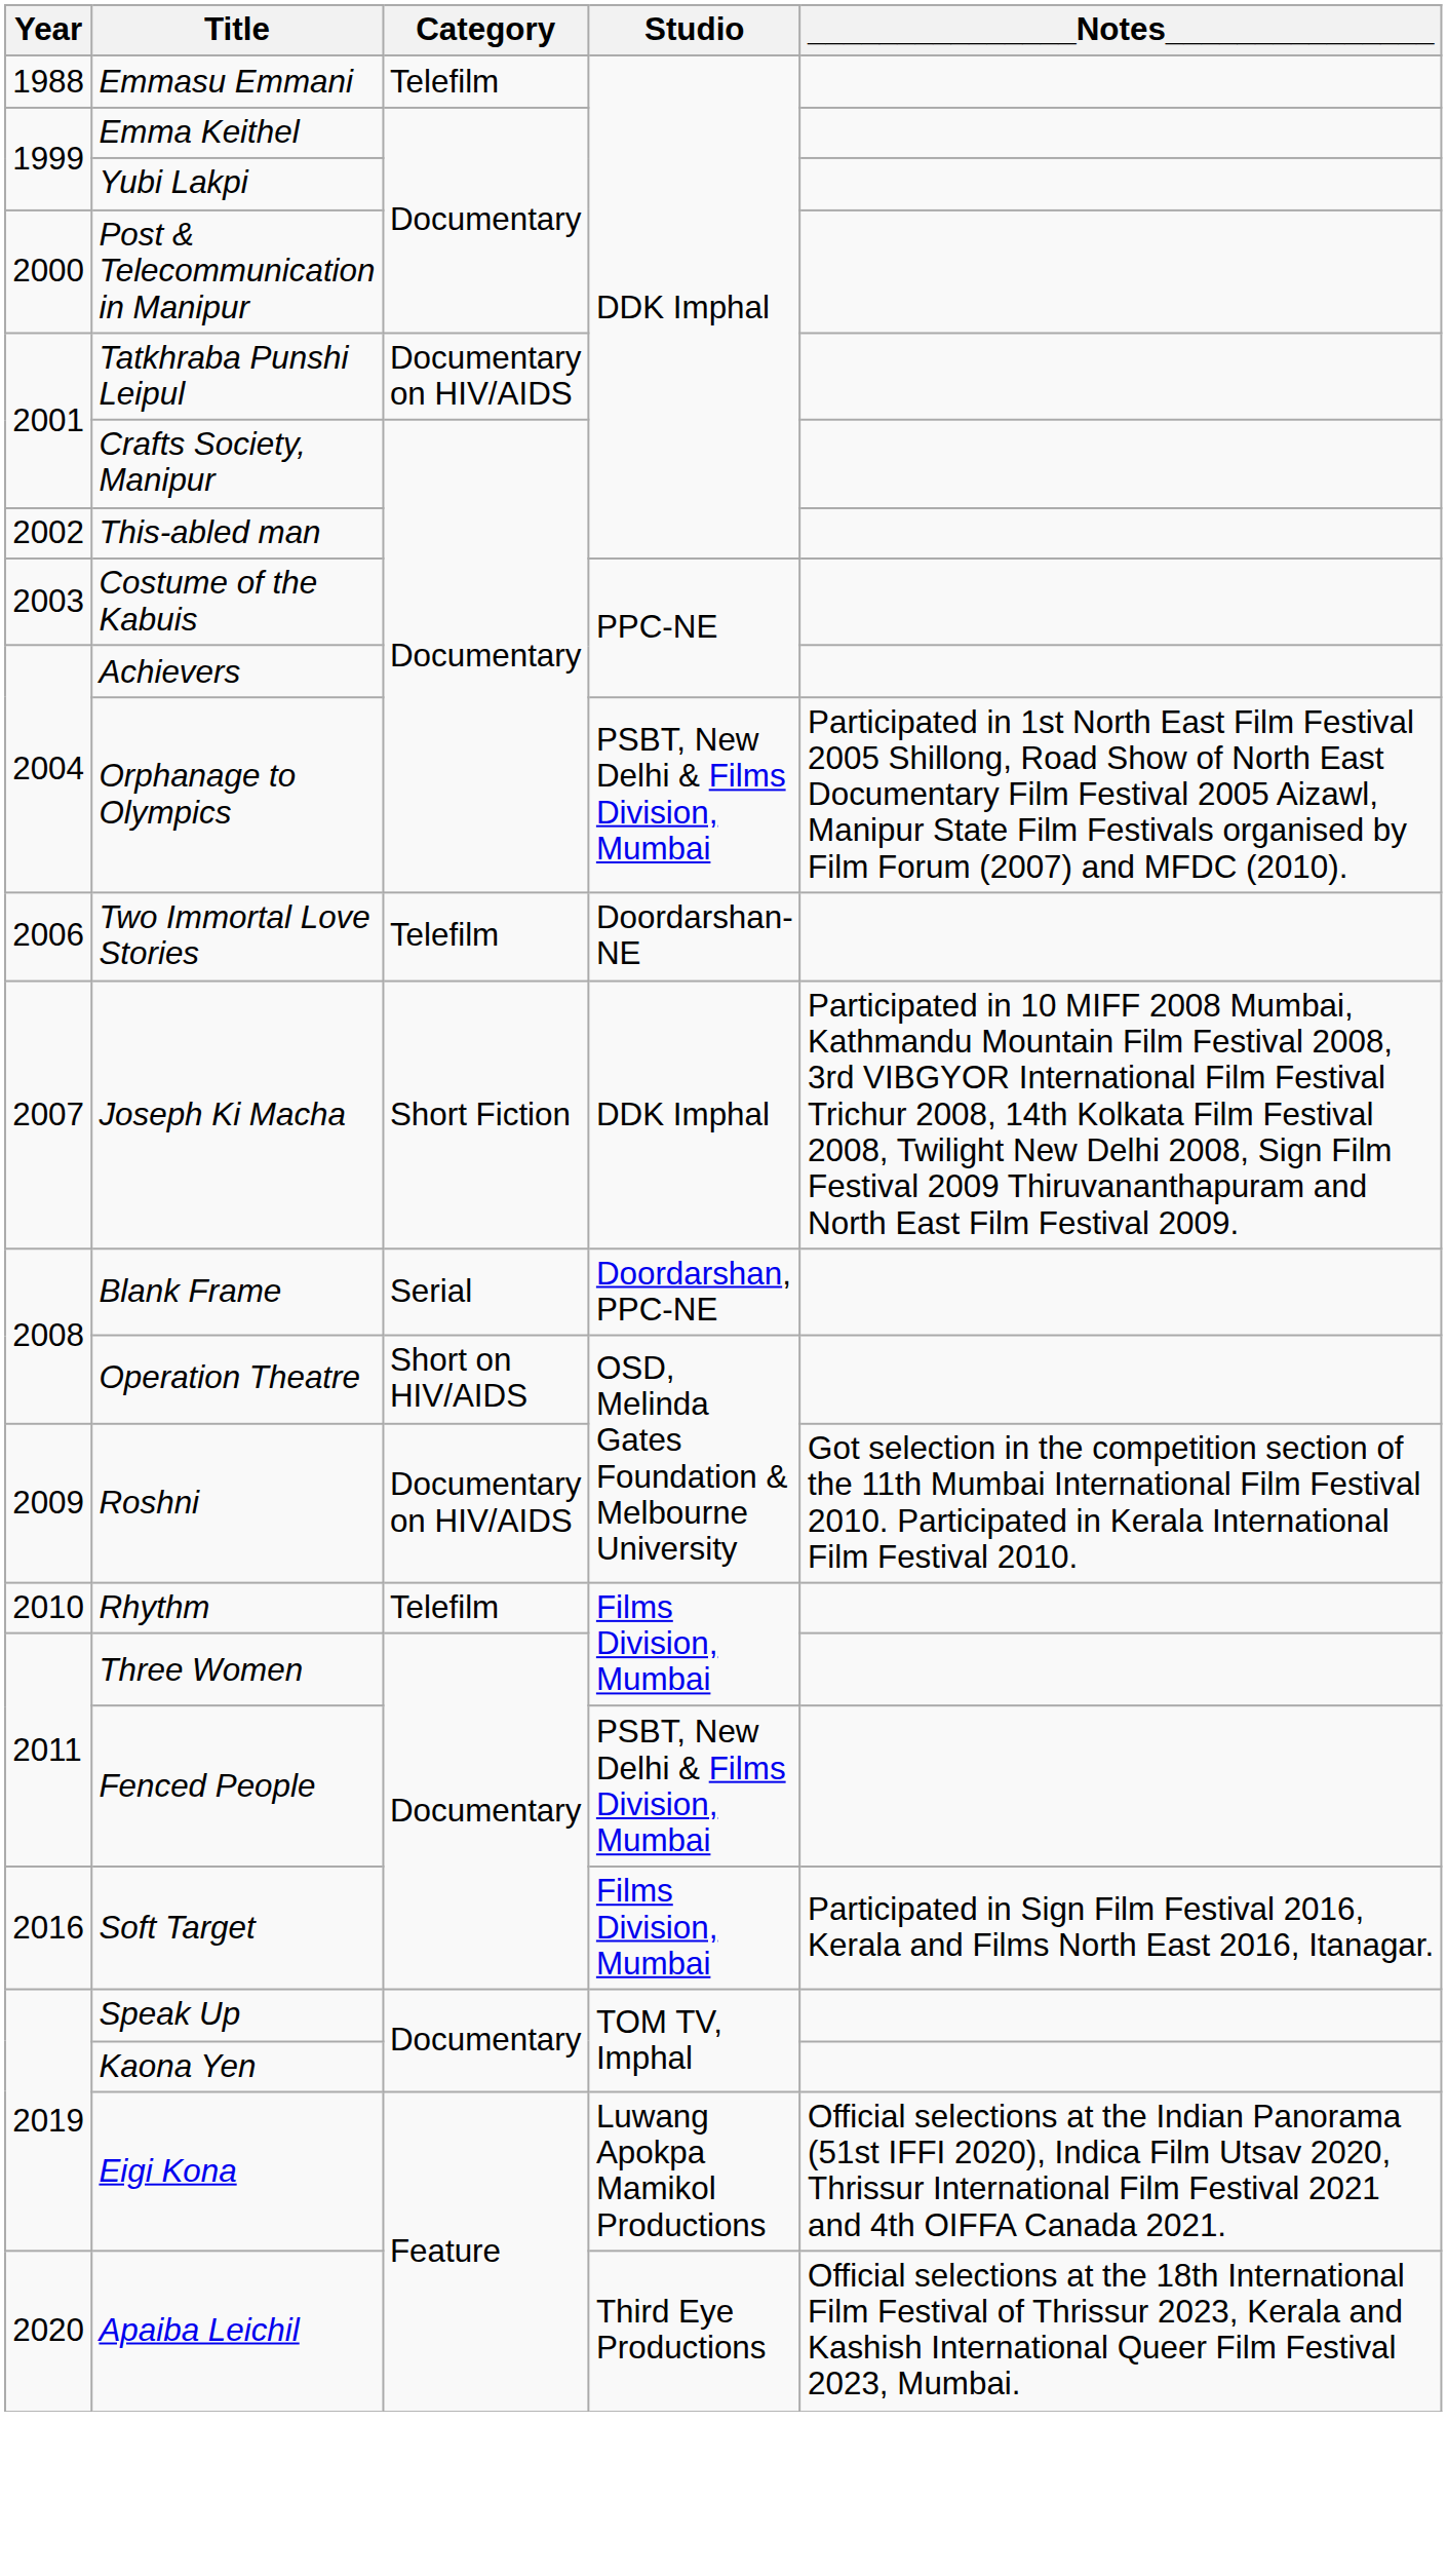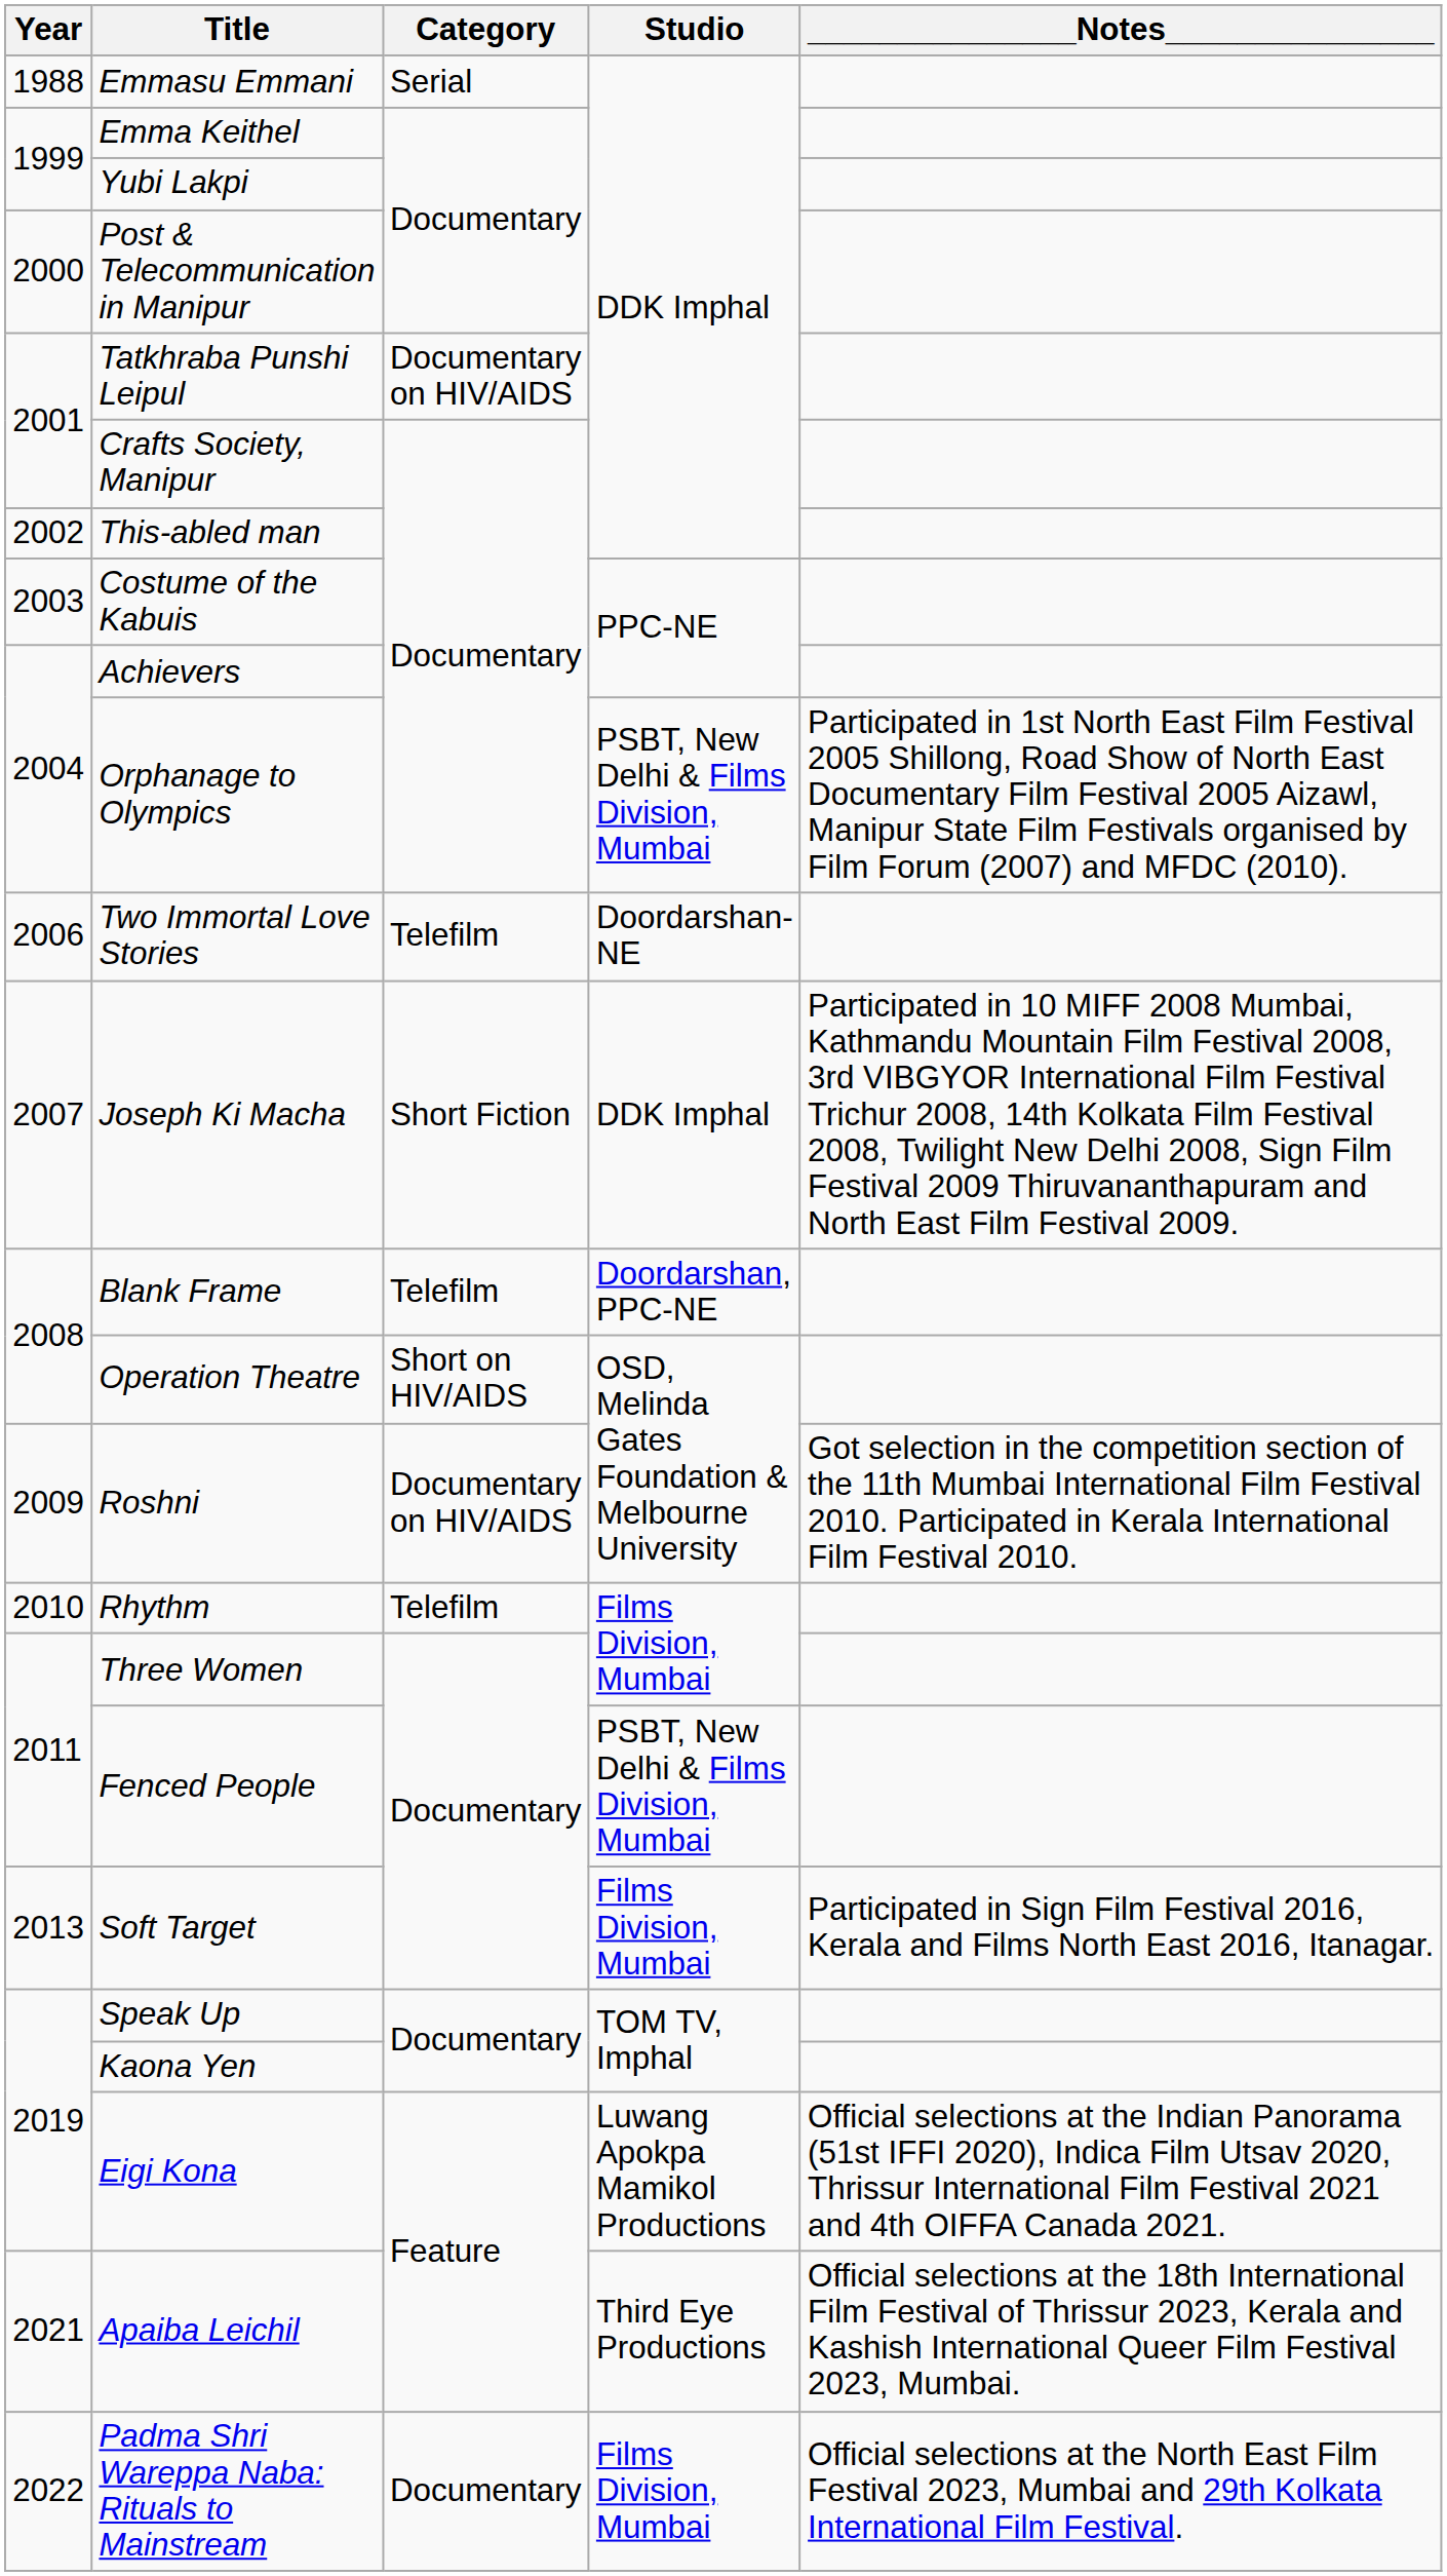 <table class="wikitable sortable">
 <tr>
 <th>Year</th>
 <th>Title</th>
 <th>Category</th>
 <th>Studio</th>
 <th>_______________Notes_______________</th>
 </tr>
 <tr>
 <td>1988</td>
 <td><em>Emmasu Emmani</em></td>
-<td>Telefilm</td>
+<td>Serial</td>
 <td rowspan="7">DDK Imphal</td>
 <td></td>
 </tr>
 <tr>
 <td rowspan="2">1999</td>
 <td><em>Emma Keithel</em></td>
 <td rowspan="3">Documentary</td>
 <td></td>
 </tr>
 <tr>
 <td><em>Yubi Lakpi</em></td>
 <td></td>
 </tr>
 <tr>
 <td>2000</td>
 <td><em>Post & Telecommunication in Manipur</em></td>
 <td></td>
 </tr>
 <tr>
 <td rowspan="2">2001</td>
 <td><em>Tatkhraba Punshi Leipul</em></td>
 <td>Documentary on HIV/AIDS</td>
 <td></td>
 </tr>
 <tr>
 <td><em>Crafts Society, Manipur</em></td>
 <td rowspan="5">Documentary</td>
 <td></td>
 </tr>
 <tr>
 <td>2002</td>
 <td><em>This-abled man</em></td>
 <td></td>
 </tr>
 <tr>
 <td>2003</td>
 <td><em>Costume of the Kabuis</em></td>
 <td rowspan="2">PPC-NE</td>
 <td></td>
 </tr>
 <tr>
 <td rowspan="2">2004</td>
 <td><em>Achievers</em></td>
 <td></td>
 </tr>
 <tr>
 <td><em>Orphanage to Olympics</em></td>
 <td>PSBT, New Delhi & <a href='#'>Films Division, Mumbai</a></td>
 <td>Participated in 1st North East Film Festival 2005 Shillong, Road Show of North East Documentary Film Festival 2005 Aizawl, Manipur State Film Festivals organised by Film Forum (2007) and MFDC (2010).</td>
 </tr>
 <tr>
 <td>2006</td>
 <td><em>Two Immortal Love Stories</em></td>
 <td>Telefilm</td>
 <td>Doordarshan-NE</td>
 <td></td>
 </tr>
 <tr>
 <td>2007</td>
 <td><em>Joseph Ki Macha</em></td>
 <td>Short Fiction</td>
 <td>DDK Imphal</td>
 <td>Participated in 10 MIFF 2008 Mumbai, Kathmandu Mountain Film Festival 2008, 3rd VIBGYOR International Film Festival Trichur 2008, 14th Kolkata Film Festival 2008, Twilight New Delhi 2008, Sign Film Festival 2009 Thiruvananthapuram and North East Film Festival 2009.</td>
 </tr>
 <tr>
 <td rowspan="2">2008</td>
 <td><em>Blank Frame</em></td>
-<td>Serial</td>
+<td>Telefilm</td>
 <td><a href='#'>Doordarshan</a>, PPC-NE</td>
 <td></td>
 </tr>
 <tr>
 <td><em>Operation Theatre</em></td>
 <td>Short on HIV/AIDS</td>
 <td rowspan="2">OSD, Melinda Gates Foundation & Melbourne University</td>
 <td></td>
 </tr>
 <tr>
 <td>2009</td>
 <td><em>Roshni</em></td>
 <td>Documentary on HIV/AIDS</td>
 <td>Got selection in the competition section of the 11th Mumbai International Film Festival 2010. Participated in Kerala International Film Festival 2010.</td>
 </tr>
 <tr>
 <td>2010</td>
 <td><em>Rhythm</em></td>
 <td>Telefilm</td>
 <td rowspan="2"><a href='#'>Films Division, Mumbai</a></td>
 <td></td>
 </tr>
 <tr>
 <td rowspan="2">2011</td>
 <td><em>Three Women</em></td>
 <td rowspan="3">Documentary</td>
 <td></td>
 </tr>
 <tr>
 <td><em>Fenced People</em></td>
 <td>PSBT, New Delhi & <a href='#'>Films Division, Mumbai</a></td>
 <td></td>
 </tr>
 <tr>
-<td>2016</td>
+<td>2013</td>
 <td><em>Soft Target</em></td>
 <td><a href='#'>Films Division, Mumbai</a></td>
 <td>Participated in Sign Film Festival 2016, Kerala and Films North East 2016, Itanagar.</td>
 </tr>
 <tr>
 <td rowspan="3">2019</td>
 <td><em>Speak Up</em></td>
 <td rowspan="2">Documentary</td>
 <td rowspan="2">TOM TV, Imphal</td>
 <td></td>
 </tr>
 <tr>
 <td><em>Kaona Yen</em></td>
 <td></td>
 </tr>
 <tr>
 <td><em><a href='#'>Eigi Kona</a></em></td>
 <td rowspan="2">Feature</td>
 <td>Luwang Apokpa Mamikol Productions</td>
 <td>Official selections at the Indian Panorama (51st IFFI 2020), Indica Film Utsav 2020, Thrissur International Film Festival 2021 and 4th OIFFA Canada 2021.</td>
 </tr>
 <tr>
-<td>2020</td>
+<td>2021</td>
 <td><em><a href='#'>Apaiba Leichil</a></em></td>
 <td>Third Eye Productions</td>
 <td>Official selections at the 18th International Film Festival of Thrissur 2023, Kerala and Kashish International Queer Film Festival 2023, Mumbai.</td>
 </tr>
+<tr>
+<td>2022</td>
+<td><em><a href='#'>Padma Shri Wareppa Naba: Rituals to Mainstream</a></em></td>
+<td>Documentary</td>
+<td><a href='#'>Films Division, Mumbai</a></td>
+<td>Official selections at the North East Film Festival 2023, Mumbai and <a href='#'>29th Kolkata International Film Festival</a>.</td>
+</tr>
 </table>
